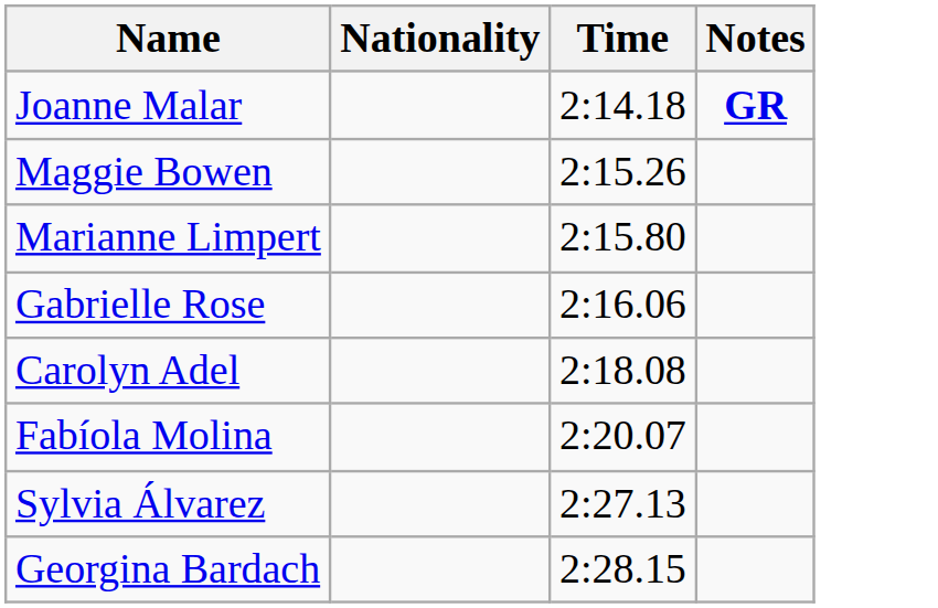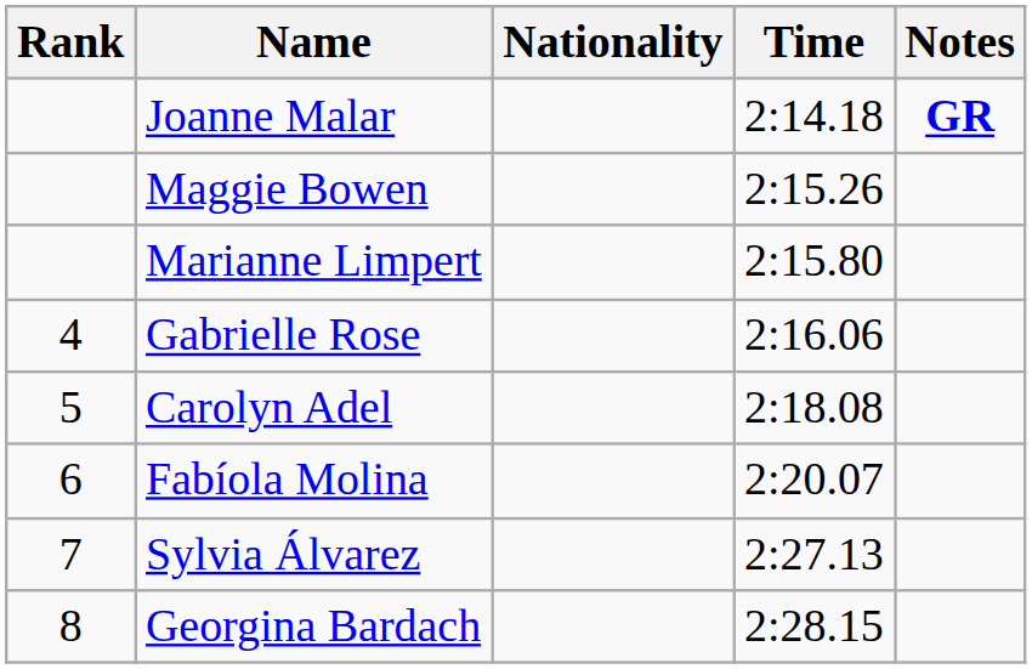 <table class="wikitable sortable" style="text-align:center">
 <tr>
+<th>Rank</th>
 <th>Name</th>
 <th>Nationality</th>
 <th>Time</th>
 <th>Notes</th>
 </tr>
 <tr>
+<td></td>
 <td align=left><a href='#'>Joanne Malar</a></td>
 <td align=left></td>
 <td>2:14.18</td>
 <td><strong><a href='#'>GR</a></strong></td>
 </tr>
 <tr>
+<td></td>
 <td align=left><a href='#'>Maggie Bowen</a></td>
 <td align=left></td>
 <td>2:15.26</td>
 <td></td>
 </tr>
 <tr>
+<td></td>
 <td align=left><a href='#'>Marianne Limpert</a></td>
 <td align=left></td>
 <td>2:15.80</td>
 <td></td>
 </tr>
 <tr>
+<td>4</td>
 <td align=left><a href='#'>Gabrielle Rose</a></td>
 <td align=left></td>
 <td>2:16.06</td>
 <td></td>
 </tr>
 <tr>
+<td>5</td>
 <td align=left><a href='#'>Carolyn Adel</a></td>
 <td align=left></td>
 <td>2:18.08</td>
 <td></td>
 </tr>
 <tr>
+<td>6</td>
 <td align=left><a href='#'>Fabíola Molina</a></td>
 <td align=left></td>
 <td>2:20.07</td>
 <td></td>
 </tr>
 <tr>
+<td>7</td>
 <td align=left><a href='#'>Sylvia Álvarez</a></td>
 <td align=left></td>
 <td>2:27.13</td>
 <td></td>
 </tr>
 <tr>
+<td>8</td>
 <td align=left><a href='#'>Georgina Bardach</a></td>
 <td align=left></td>
 <td>2:28.15</td>
 <td></td>
 </tr>
 </table>
